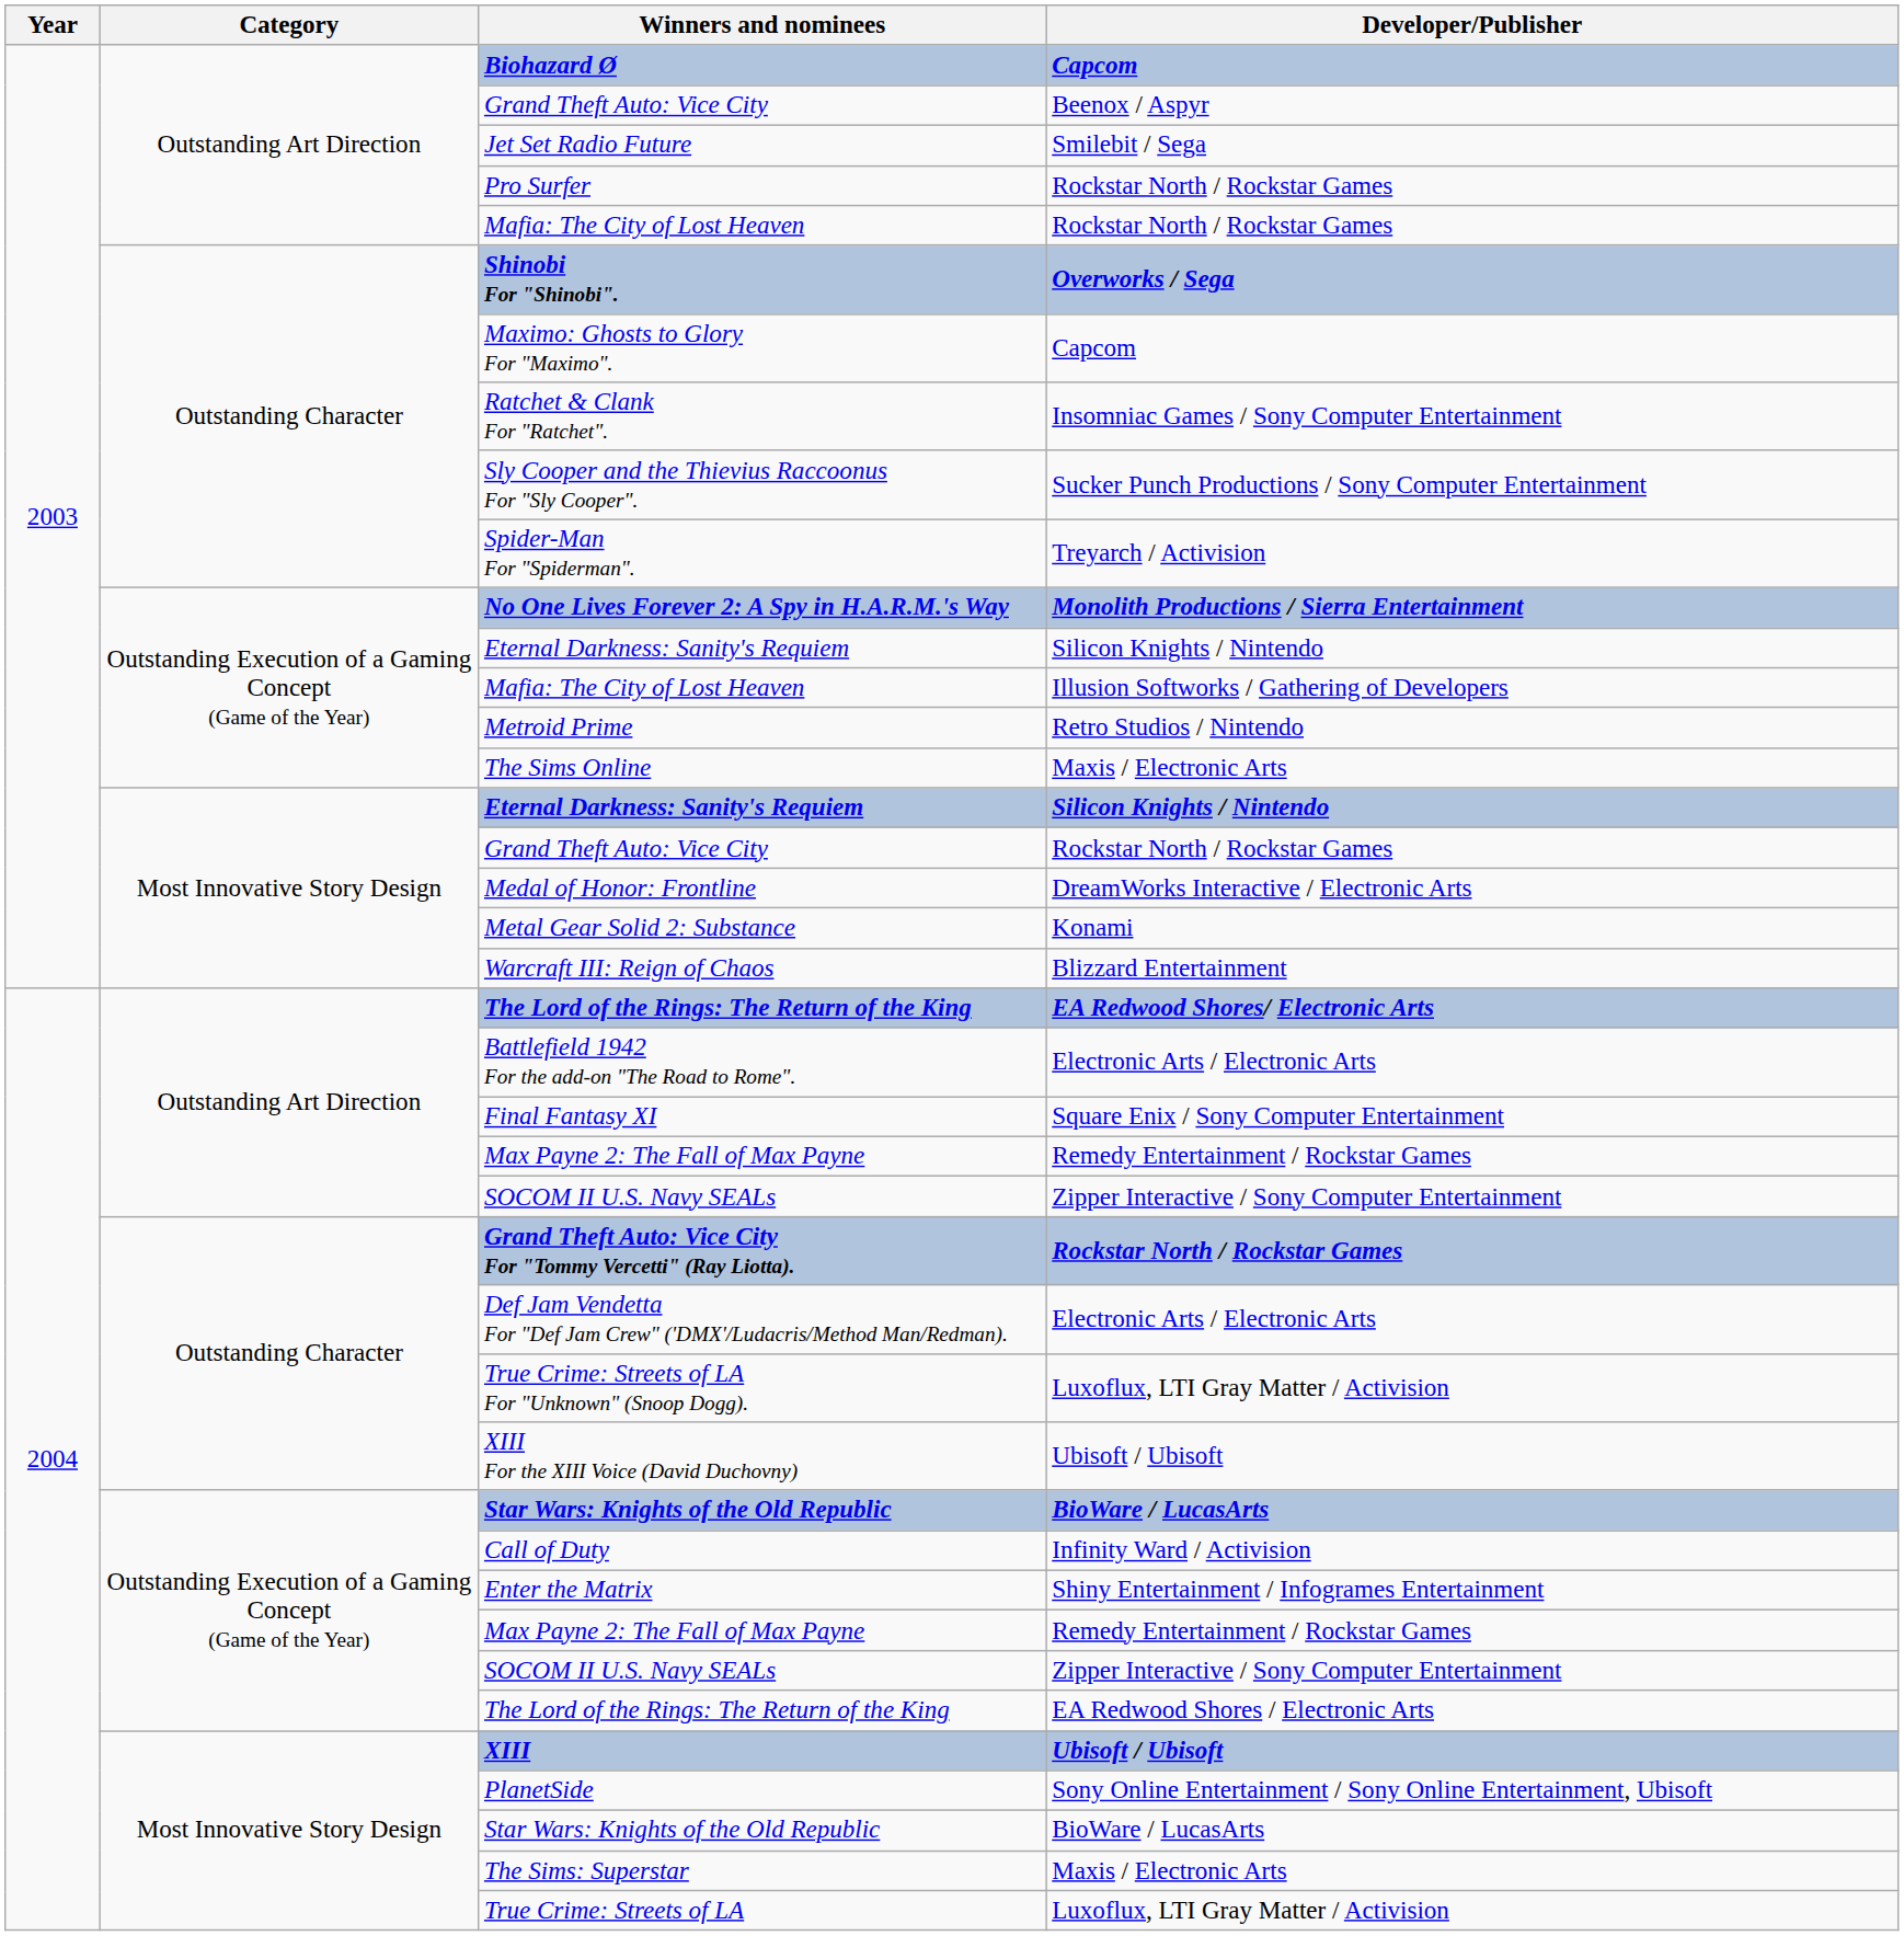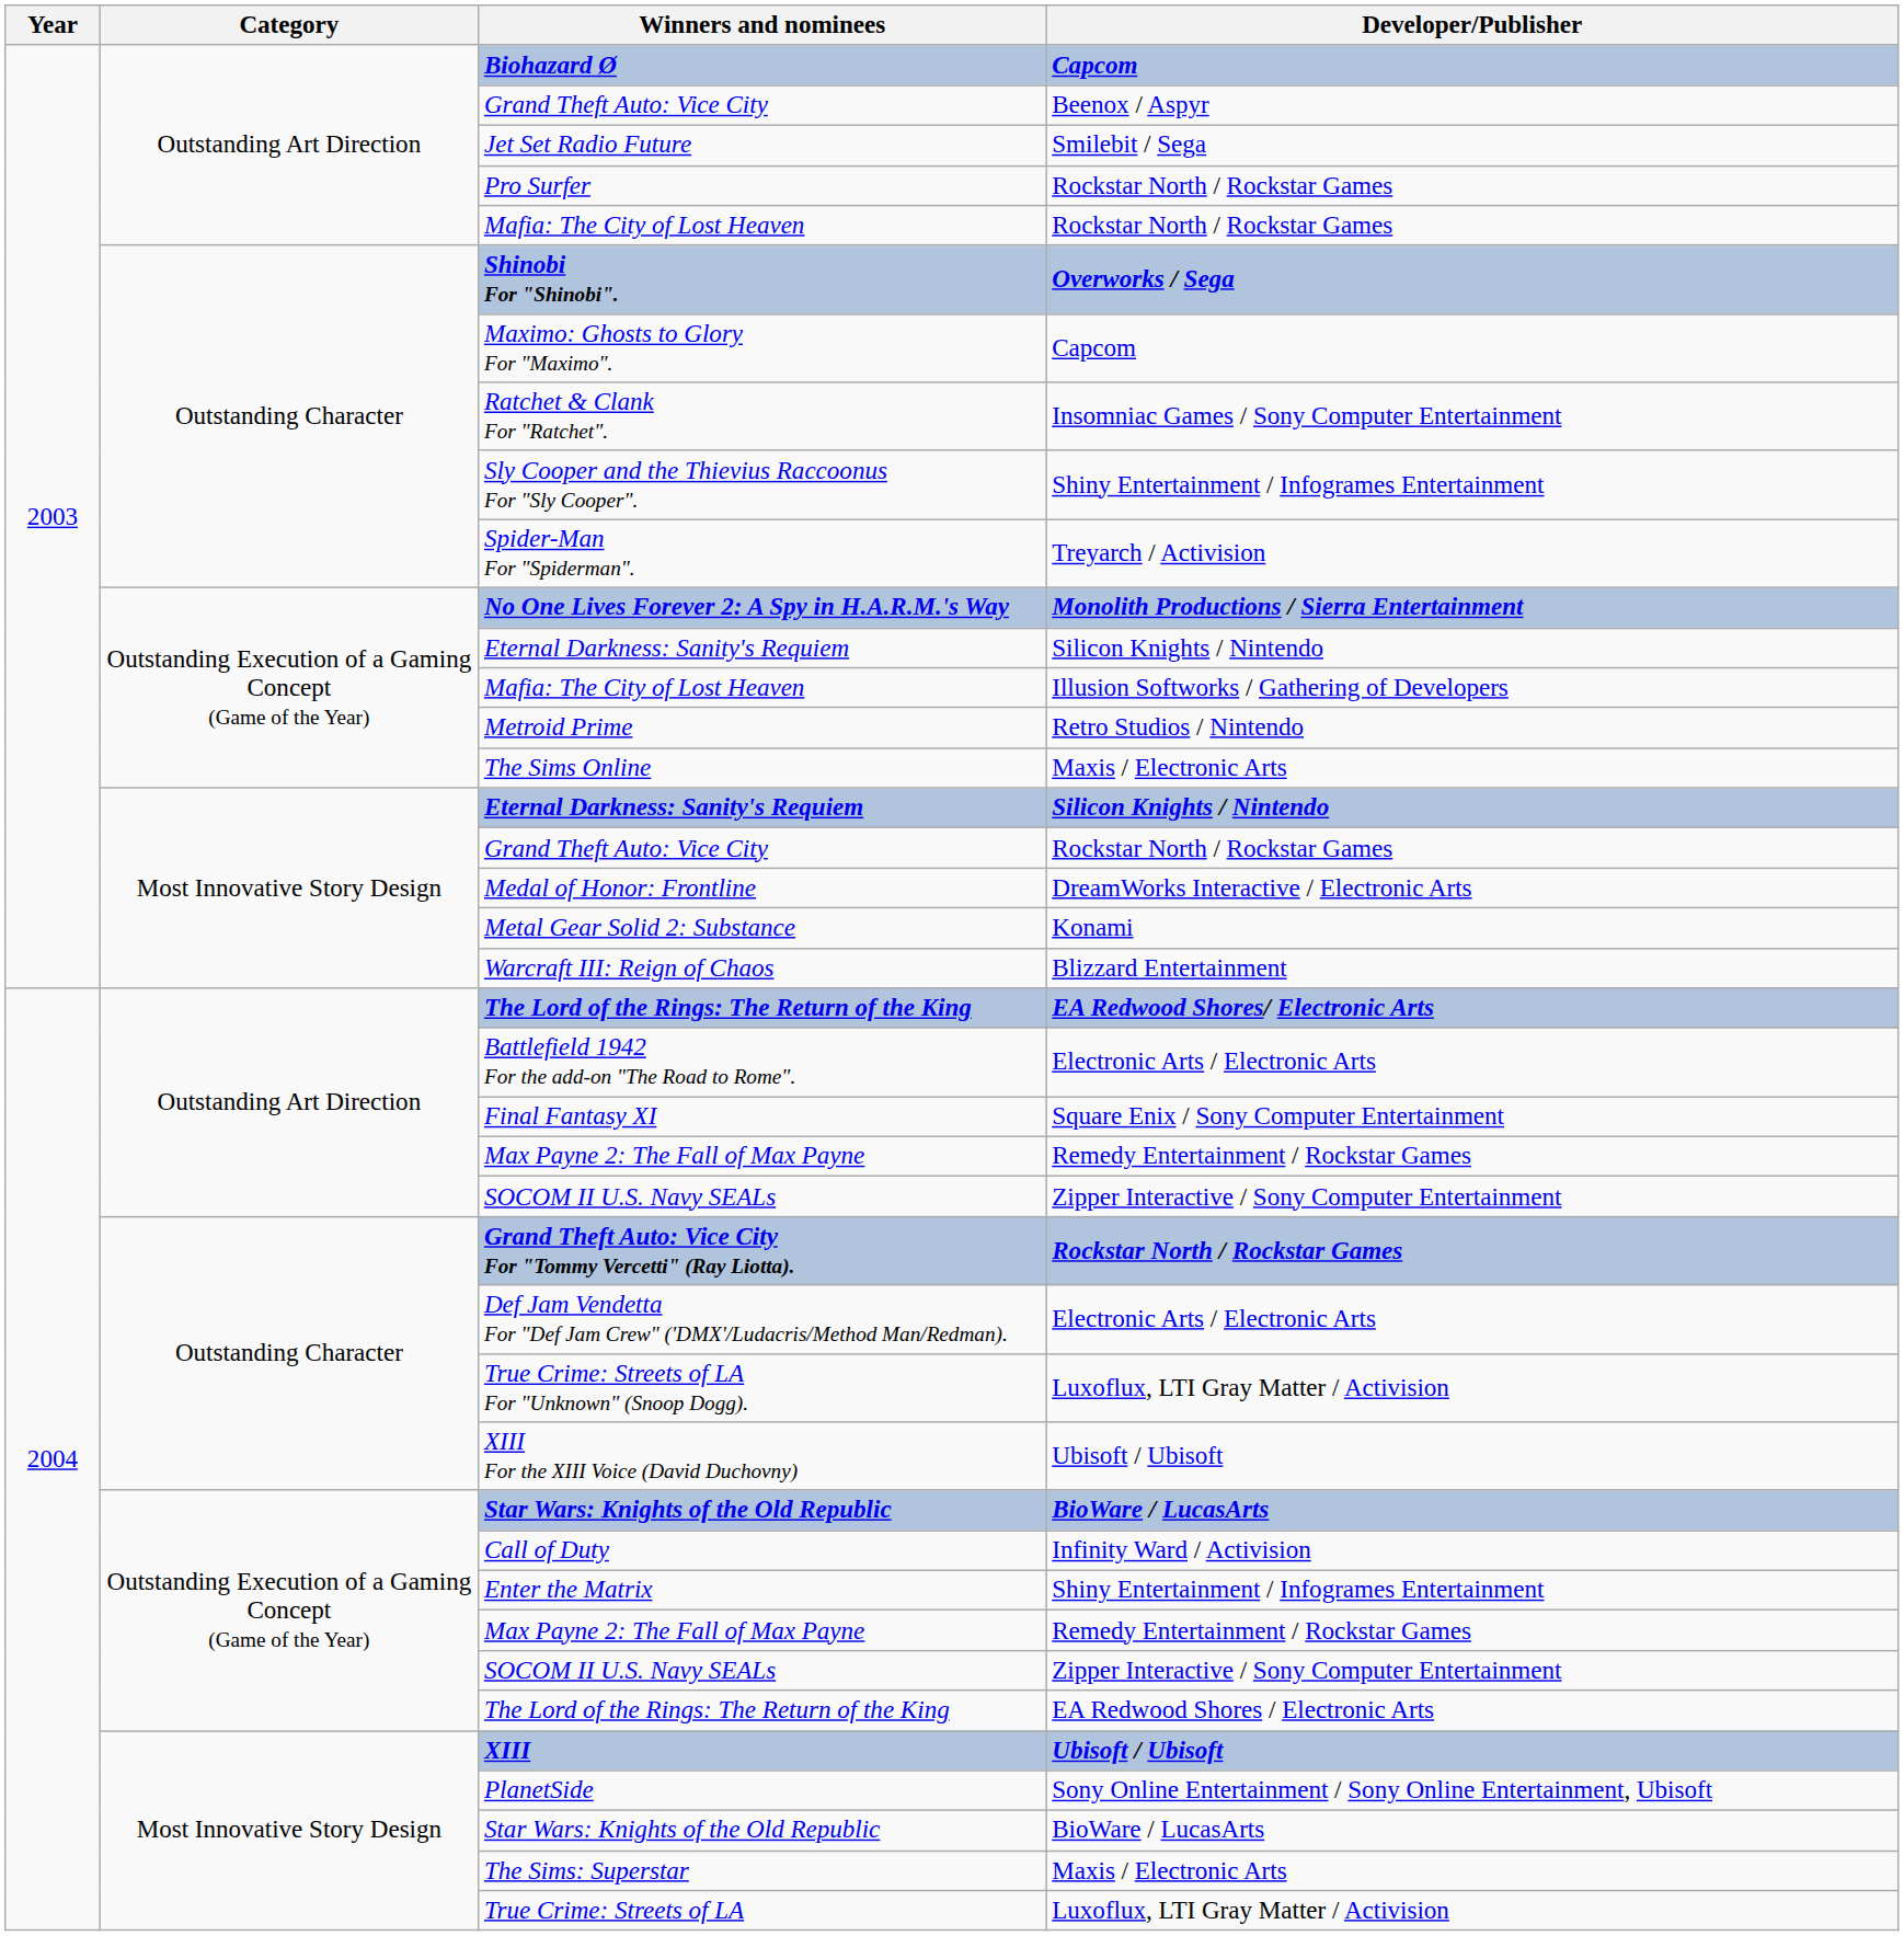 <table class="wikitable" width="95%" cellpadding="5">
 <tr>
 <th width="5%">Year</th>
 <th width="20%">Category</th>
 <th width="30%">Winners and nominees</th>
 <th width="45%">Developer/Publisher</th>
 </tr>
 <tr>
 <td rowspan="20" style="text-align:center;"><a href='#'>2003</a></td>
 <td rowspan="5" style="text-align:center;">Outstanding Art Direction</td>
 <td style="background:#B0C4DE;"><strong><em><a href='#'>Biohazard Ø</a></em></strong></td>
 <td style="background:#B0C4DE;"><strong><em><a href='#'>Capcom</a></em></strong></td>
 </tr>
 <tr>
 <td><em><a href='#'>Grand Theft Auto: Vice City</a></em></td>
 <td><a href='#'>Beenox</a> / <a href='#'>Aspyr</a></td>
 </tr>
 <tr>
 <td><em><a href='#'>Jet Set Radio Future</a></em></td>
 <td><a href='#'>Smilebit</a> / <a href='#'>Sega</a></td>
 </tr>
 <tr>
 <td><em><a href='#'>Pro Surfer</a></em></td>
 <td><a href='#'>Rockstar North</a> / <a href='#'>Rockstar Games</a></td>
 </tr>
 <tr>
 <td><em><a href='#'>Mafia: The City of Lost Heaven</a></em></td>
 <td><a href='#'>Rockstar North</a> / <a href='#'>Rockstar Games</a></td>
 </tr>
 <tr>
 <td rowspan="5" style="text-align:center;">Outstanding Character</td>
 <td style="background:#B0C4DE;"><strong><em><a href='#'>Shinobi</a><br><small>For "Shinobi".</small></em></strong></td>
 <td style="background:#B0C4DE;"><strong><em><a href='#'>Overworks</a> / <a href='#'>Sega</a></em></strong></td>
 </tr>
 <tr>
 <td><em><a href='#'>Maximo: Ghosts to Glory</a><br><small>For "Maximo".</small></em></td>
 <td><a href='#'>Capcom</a></td>
 </tr>
 <tr>
 <td><em><a href='#'>Ratchet & Clank</a><br><small>For "Ratchet".</small></em></td>
 <td><a href='#'>Insomniac Games</a> / <a href='#'>Sony Computer Entertainment</a></td>
 </tr>
 <tr>
 <td><em><a href='#'>Sly Cooper and the Thievius Raccoonus</a><br><small>For "Sly Cooper".</small></em></td>
-<td><a href='#'>Sucker Punch Productions</a> / <a href='#'>Sony Computer Entertainment</a></td>
+<td><a href='#'>Shiny Entertainment</a> / <a href='#'>Infogrames Entertainment</a></td>
 </tr>
 <tr>
 <td><em><a href='#'>Spider-Man</a><br><small>For "Spiderman".</small></em></td>
 <td><a href='#'>Treyarch</a> / <a href='#'>Activision</a></td>
 </tr>
 <tr>
 <td rowspan="5" style="text-align:center;">Outstanding Execution of a Gaming Concept<br><small>(Game of the Year)</small></td>
 <td style="background:#B0C4DE;"><strong><em><a href='#'>No One Lives Forever 2: A Spy in H.A.R.M.'s Way</a></em></strong></td>
 <td style="background:#B0C4DE;"><strong><em><a href='#'>Monolith Productions</a> / <a href='#'>Sierra Entertainment</a></em></strong></td>
 </tr>
 <tr>
 <td><em><a href='#'>Eternal Darkness: Sanity's Requiem</a></em></td>
 <td><a href='#'>Silicon Knights</a> / <a href='#'>Nintendo</a></td>
 </tr>
 <tr>
 <td><em><a href='#'>Mafia: The City of Lost Heaven</a></em></td>
 <td><a href='#'>Illusion Softworks</a> / <a href='#'>Gathering of Developers</a></td>
 </tr>
 <tr>
 <td><em><a href='#'>Metroid Prime</a></em></td>
 <td><a href='#'>Retro Studios</a> / <a href='#'>Nintendo</a></td>
 </tr>
 <tr>
 <td><em><a href='#'>The Sims Online</a></em></td>
 <td><a href='#'>Maxis</a> / <a href='#'>Electronic Arts</a></td>
 </tr>
 <tr>
 <td rowspan="5" style="text-align:center;">Most Innovative Story Design</td>
 <td style="background:#B0C4DE;"><strong><em><a href='#'>Eternal Darkness: Sanity's Requiem</a></em></strong></td>
 <td style="background:#B0C4DE;"><strong><em><a href='#'>Silicon Knights</a> / <a href='#'>Nintendo</a></em></strong></td>
 </tr>
 <tr>
 <td><em><a href='#'>Grand Theft Auto: Vice City</a></em></td>
 <td><a href='#'>Rockstar North</a> / <a href='#'>Rockstar Games</a></td>
 </tr>
 <tr>
 <td><em><a href='#'>Medal of Honor: Frontline</a></em></td>
 <td><a href='#'>DreamWorks Interactive</a> / <a href='#'>Electronic Arts</a></td>
 </tr>
 <tr>
 <td><em><a href='#'>Metal Gear Solid 2: Substance</a></em></td>
 <td><a href='#'>Konami</a></td>
 </tr>
 <tr>
 <td><em><a href='#'>Warcraft III: Reign of Chaos</a></em></td>
 <td><a href='#'>Blizzard Entertainment</a></td>
 </tr>
 <tr>
 <td rowspan="20" style="text-align:center;"><a href='#'>2004</a></td>
 <td rowspan="5" style="text-align:center;">Outstanding Art Direction</td>
 <td style="background:#B0C4DE;"><strong><em><a href='#'>The Lord of the Rings: The Return of the King</a></em></strong></td>
 <td style="background:#B0C4DE;"><strong><em><a href='#'>EA Redwood Shores</a>/ <a href='#'>Electronic Arts</a></em></strong></td>
 </tr>
 <tr>
 <td><em><a href='#'>Battlefield 1942</a><br><small>For the add-on "The Road to Rome".</small></em></td>
 <td><a href='#'>Electronic Arts</a> / <a href='#'>Electronic Arts</a></td>
 </tr>
 <tr>
 <td><em><a href='#'>Final Fantasy XI</a></em></td>
 <td><a href='#'>Square Enix</a> / <a href='#'>Sony Computer Entertainment</a></td>
 </tr>
 <tr>
 <td><em><a href='#'>Max Payne 2: The Fall of Max Payne</a></em></td>
 <td><a href='#'>Remedy Entertainment</a> / <a href='#'>Rockstar Games</a></td>
 </tr>
 <tr>
 <td><em><a href='#'>SOCOM II U.S. Navy SEALs</a></em></td>
 <td><a href='#'>Zipper Interactive</a> / <a href='#'>Sony Computer Entertainment</a></td>
 </tr>
 <tr>
 <td rowspan="4" style="text-align:center;">Outstanding Character</td>
 <td style="background:#B0C4DE;"><strong><em><a href='#'>Grand Theft Auto: Vice City</a><br><small>For "Tommy Vercetti" (Ray Liotta).</small></em></strong></td>
 <td style="background:#B0C4DE;"><strong><em><a href='#'>Rockstar North</a> / <a href='#'>Rockstar Games</a></em></strong></td>
 </tr>
 <tr>
 <td><em><a href='#'>Def Jam Vendetta</a><br><small>For "Def Jam Crew" ('DMX'/Ludacris/Method Man/Redman).</small></em></td>
 <td><a href='#'>Electronic Arts</a> / <a href='#'>Electronic Arts</a></td>
 </tr>
 <tr>
 <td><em><a href='#'>True Crime: Streets of LA</a><br><small>For "Unknown" (Snoop Dogg).</small></em></td>
 <td><a href='#'>Luxoflux</a>, LTI Gray Matter / <a href='#'>Activision</a></td>
 </tr>
 <tr>
 <td><em><a href='#'>XIII</a><br><small>For the XIII Voice (David Duchovny)</small></em></td>
 <td><a href='#'>Ubisoft</a> / <a href='#'>Ubisoft</a></td>
 </tr>
 <tr>
 <td rowspan="6" style="text-align:center;">Outstanding Execution of a Gaming Concept<br><small>(Game of the Year)</small></td>
 <td style="background:#B0C4DE;"><strong><em><a href='#'>Star Wars: Knights of the Old Republic</a></em></strong></td>
 <td style="background:#B0C4DE;"><strong><em><a href='#'>BioWare</a> / <a href='#'>LucasArts</a></em></strong></td>
 </tr>
 <tr>
 <td><em><a href='#'>Call of Duty</a></em></td>
 <td><a href='#'>Infinity Ward</a> / <a href='#'>Activision</a></td>
 </tr>
 <tr>
 <td><em><a href='#'>Enter the Matrix</a></em></td>
 <td><a href='#'>Shiny Entertainment</a> / <a href='#'>Infogrames Entertainment</a></td>
 </tr>
 <tr>
 <td><em><a href='#'>Max Payne 2: The Fall of Max Payne</a></em></td>
 <td><a href='#'>Remedy Entertainment</a> / <a href='#'>Rockstar Games</a></td>
 </tr>
 <tr>
 <td><em><a href='#'>SOCOM II U.S. Navy SEALs</a></em></td>
 <td><a href='#'>Zipper Interactive</a> / <a href='#'>Sony Computer Entertainment</a></td>
 </tr>
 <tr>
 <td><em><a href='#'>The Lord of the Rings: The Return of the King</a></em></td>
 <td><a href='#'>EA Redwood Shores</a> / <a href='#'>Electronic Arts</a></td>
 </tr>
 <tr>
 <td rowspan="5" style="text-align:center;">Most Innovative Story Design</td>
 <td style="background:#B0C4DE;"><strong><em><a href='#'>XIII</a></em></strong></td>
 <td style="background:#B0C4DE;"><strong><em><a href='#'>Ubisoft</a> / <a href='#'>Ubisoft</a></em></strong></td>
 </tr>
 <tr>
 <td><em><a href='#'>PlanetSide</a></em></td>
 <td><a href='#'>Sony Online Entertainment</a> / <a href='#'>Sony Online Entertainment</a>, <a href='#'>Ubisoft</a></td>
 </tr>
 <tr>
 <td><em><a href='#'>Star Wars: Knights of the Old Republic</a></em></td>
 <td><a href='#'>BioWare</a> / <a href='#'>LucasArts</a></td>
 </tr>
 <tr>
 <td><em><a href='#'>The Sims: Superstar</a></em></td>
 <td><a href='#'>Maxis</a> / <a href='#'>Electronic Arts</a></td>
 </tr>
 <tr>
 <td><em><a href='#'>True Crime: Streets of LA</a></em></td>
 <td><a href='#'>Luxoflux</a>, LTI Gray Matter / <a href='#'>Activision</a></td>
 </tr>
 </table>
